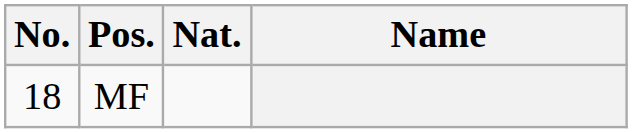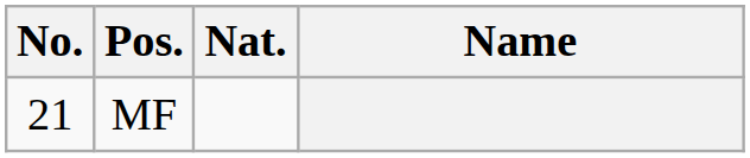 <table class="wikitable sortable plainrowheaders" style="text-align:center">
 <tr>
 <th scope="col">No.</th>
 <th scope="col">Pos.</th>
 <th scope="col">Nat.</th>
 <th width="150" scope="col">Name</th>
 </tr>
 <tr>
-<td>18</td>
+<td>21</td>
 <td>MF</td>
 <td></td>
 <th scope="row"></th>
 </tr>
 </table>
